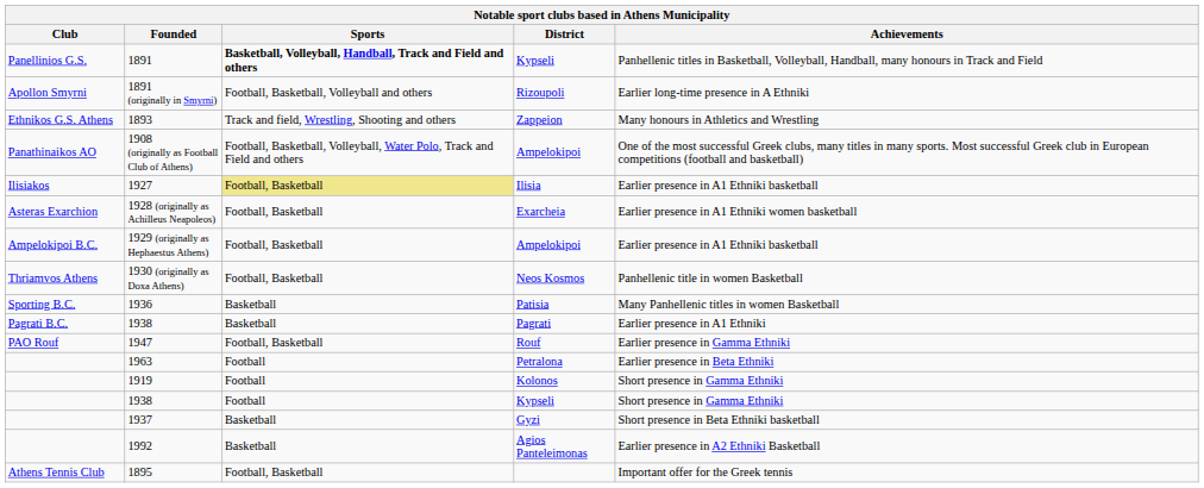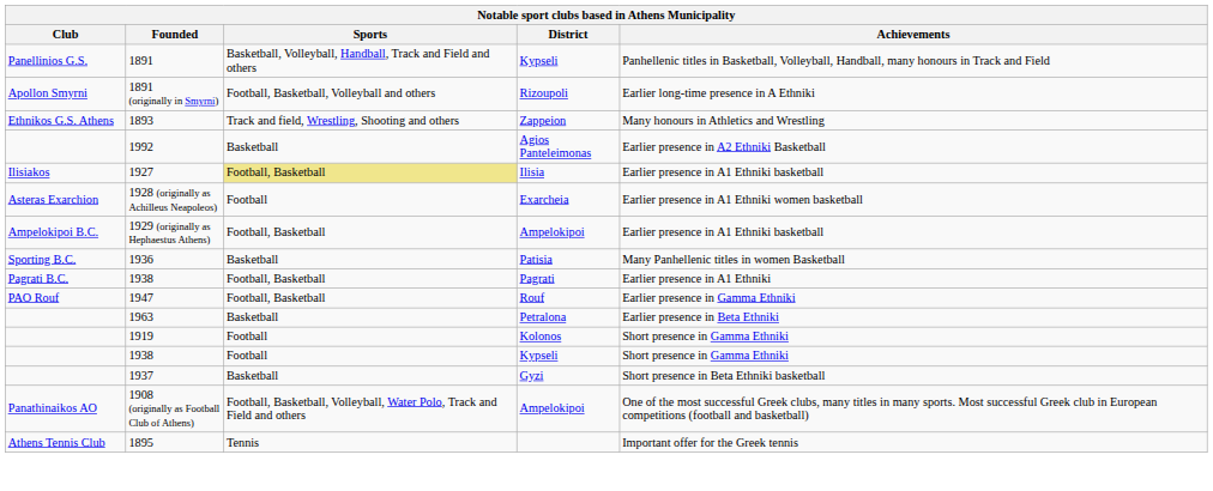 <table class="wikitable sortable">
 <tr>
 <th colspan="5">Notable sport clubs based in Athens Municipality</th>
 </tr>
 <tr>
 <th style="width:150px;">Club</th>
 <th style="width:120px;">Founded</th>
 <th>Sports</th>
 <th>District</th>
 <th class="unsortable">Achievements</th>
 </tr>
 <tr>
 <td><a href='#'>Panellinios G.S.</a></td>
 <td>1891</td>
-<td><strong>Basketball, Volleyball, <a href='#'>Handball</a>, Track and Field and others</strong></td>
+<td>Basketball, Volleyball, <a href='#'>Handball</a>, Track and Field and others</td>
 <td><a href='#'>Kypseli</a></td>
 <td>Panhellenic titles in Basketball, Volleyball, Handball, many honours in Track and Field</td>
 </tr>
 <tr>
 <td><a href='#'>Apollon Smyrni</a></td>
 <td>1891<br><small>(originally in <a href='#'>Smyrni</a>)</small></td>
 <td>Football, Basketball, Volleyball and others</td>
 <td><a href='#'>Rizoupoli</a></td>
 <td>Earlier long-time presence in A Ethniki</td>
 </tr>
 <tr>
 <td><a href='#'>Ethnikos G.S. Athens</a></td>
 <td>1893</td>
 <td>Track and field, <a href='#'>Wrestling</a>, Shooting and others</td>
 <td><a href='#'>Zappeion</a></td>
 <td>Many honours in Athletics and Wrestling</td>
 </tr>
 <tr>
-<td><a href='#'>Panathinaikos AO</a></td>
-<td>1908<br><small>(originally as Football Club of Athens)</small></td>
-<td>Football, Basketball, Volleyball, <a href='#'>Water Polo</a>, Track and Field and others</td>
-<td><a href='#'>Ampelokipoi</a></td>
-<td>One of the most successful Greek clubs, many titles in many sports. Most successful Greek club in European competitions (football and basketball)</td>
+<td></td>
+<td>1992</td>
+<td>Basketball</td>
+<td><a href='#'>Agios Panteleimonas</a></td>
+<td>Earlier presence in <a href='#'>A2 Ethniki</a> Basketball</td>
 </tr>
 <tr>
 <td><a href='#'>Ilisiakos</a></td>
 <td>1927</td>
 <td style="background: khaki;">Football, Basketball</td>
 <td><a href='#'>Ilisia</a></td>
 <td>Earlier presence in A1 Ethniki basketball</td>
 </tr>
 <tr>
 <td><a href='#'>Asteras Exarchion</a></td>
 <td>1928 <small>(originally as Achilleus Neapoleos)</small></td>
-<td>Football, Basketball</td>
+<td>Football</td>
 <td><a href='#'>Exarcheia</a></td>
 <td>Earlier presence in A1 Ethniki women basketball</td>
 </tr>
 <tr>
 <td><a href='#'>Ampelokipoi B.C.</a></td>
 <td>1929 <small>(originally as Hephaestus Athens)</small></td>
 <td>Football, Basketball</td>
 <td><a href='#'>Ampelokipoi</a></td>
 <td>Earlier presence in A1 Ethniki basketball</td>
 </tr>
 <tr>
-<td><a href='#'>Thriamvos Athens</a></td>
-<td>1930 <small>(originally as Doxa Athens)</small></td>
-<td>Football, Basketball</td>
-<td><a href='#'>Neos Kosmos</a></td>
-<td>Panhellenic title in women Basketball</td>
-</tr>
-<tr>
 <td><a href='#'>Sporting B.C.</a></td>
 <td>1936</td>
 <td>Basketball</td>
 <td><a href='#'>Patisia</a></td>
 <td>Many Panhellenic titles in women Basketball</td>
 </tr>
 <tr>
 <td><a href='#'>Pagrati B.C.</a></td>
 <td>1938</td>
-<td>Basketball</td>
+<td>Football, Basketball</td>
 <td><a href='#'>Pagrati</a></td>
 <td>Earlier presence in A1 Ethniki</td>
 </tr>
 <tr>
 <td><a href='#'>PAO Rouf</a></td>
 <td>1947</td>
 <td>Football, Basketball</td>
 <td><a href='#'>Rouf</a></td>
 <td>Earlier presence in <a href='#'>Gamma Ethniki</a></td>
 </tr>
 <tr>
 <td></td>
 <td>1963</td>
-<td>Football</td>
+<td>Basketball</td>
 <td><a href='#'>Petralona</a></td>
 <td>Earlier presence in <a href='#'>Beta Ethniki</a></td>
 </tr>
 <tr>
 <td></td>
 <td>1919</td>
 <td>Football</td>
 <td><a href='#'>Kolonos</a></td>
 <td>Short presence in <a href='#'>Gamma Ethniki</a></td>
 </tr>
 <tr>
 <td></td>
 <td>1938</td>
 <td>Football</td>
 <td><a href='#'>Kypseli</a></td>
 <td>Short presence in <a href='#'>Gamma Ethniki</a></td>
 </tr>
 <tr>
 <td></td>
 <td>1937</td>
 <td>Basketball</td>
 <td><a href='#'>Gyzi</a></td>
 <td>Short presence in Beta Ethniki basketball</td>
 </tr>
 <tr>
-<td></td>
-<td>1992</td>
-<td>Basketball</td>
-<td><a href='#'>Agios Panteleimonas</a></td>
-<td>Earlier presence in <a href='#'>A2 Ethniki</a> Basketball</td>
+<td><a href='#'>Panathinaikos AO</a></td>
+<td>1908<br><small>(originally as Football Club of Athens)</small></td>
+<td>Football, Basketball, Volleyball, <a href='#'>Water Polo</a>, Track and Field and others</td>
+<td><a href='#'>Ampelokipoi</a></td>
+<td>One of the most successful Greek clubs, many titles in many sports. Most successful Greek club in European competitions (football and basketball)</td>
 </tr>
 <tr>
 <td><a href='#'>Athens Tennis Club</a></td>
 <td>1895</td>
-<td>Football, Basketball</td>
+<td>Tennis</td>
 <td></td>
 <td>Important offer for the Greek tennis</td>
 </tr>
 </table>
